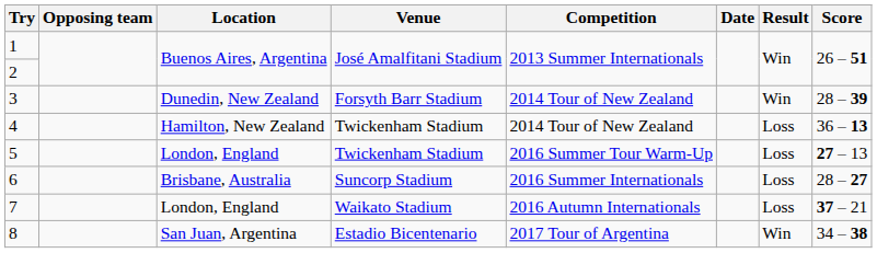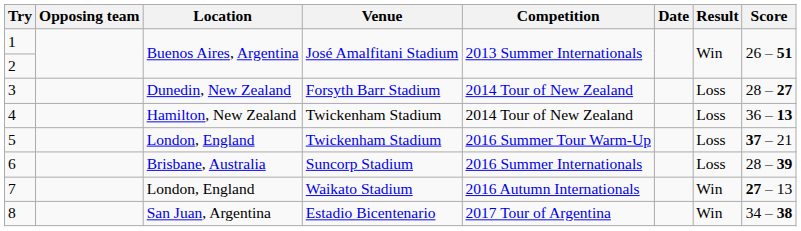 <table class="wikitable" style="font-size:100%">
 <tr>
 <th>Try</th>
 <th>Opposing team</th>
 <th>Location</th>
 <th>Venue</th>
 <th>Competition</th>
 <th>Date</th>
 <th>Result</th>
 <th>Score</th>
 </tr>
 <tr>
 <td>1</td>
 <td rowspan="2"></td>
 <td rowspan="2"><a href='#'>Buenos Aires</a>, <a href='#'>Argentina</a></td>
 <td rowspan="2"><a href='#'>José Amalfitani Stadium</a></td>
 <td rowspan="2"><a href='#'>2013 Summer Internationals</a></td>
 <td rowspan="2"></td>
 <td rowspan="2">Win</td>
 <td rowspan="2">26 – <strong>51</strong> </td>
 </tr>
 <tr>
 <td>2</td>
 </tr>
 <tr>
 <td>3</td>
 <td></td>
 <td><a href='#'>Dunedin</a>, <a href='#'>New Zealand</a></td>
 <td><a href='#'>Forsyth Barr Stadium</a></td>
 <td><a href='#'>2014 Tour of New Zealand</a></td>
 <td></td>
-<td>Win</td>
-<td>28 – <strong>39</strong></td>
+<td>Loss</td>
+<td>28 – <strong>27</strong></td>
 </tr>
 <tr>
 <td>4</td>
 <td></td>
 <td><a href='#'>Hamilton</a>, New Zealand</td>
 <td>Twickenham Stadium</td>
 <td>2014 Tour of New Zealand</td>
 <td></td>
 <td>Loss</td>
 <td>36 – <strong>13</strong></td>
 </tr>
 <tr>
 <td>5</td>
 <td></td>
 <td><a href='#'>London</a>, <a href='#'>England</a></td>
 <td><a href='#'>Twickenham Stadium</a></td>
 <td><a href='#'>2016 Summer Tour Warm-Up</a></td>
 <td></td>
 <td>Loss</td>
-<td><strong>27</strong> – 13</td>
+<td><strong>37</strong> – 21</td>
 </tr>
 <tr>
 <td>6</td>
 <td></td>
 <td><a href='#'>Brisbane</a>, <a href='#'>Australia</a></td>
 <td><a href='#'>Suncorp Stadium</a></td>
 <td><a href='#'>2016 Summer Internationals</a></td>
 <td></td>
 <td>Loss</td>
-<td>28 – <strong>27</strong></td>
+<td>28 – <strong>39</strong></td>
 </tr>
 <tr>
 <td>7</td>
 <td></td>
 <td>London, England</td>
 <td><a href='#'>Waikato Stadium</a></td>
 <td><a href='#'>2016 Autumn Internationals</a></td>
 <td></td>
-<td>Loss</td>
-<td><strong>37</strong> – 21</td>
+<td>Win</td>
+<td><strong>27</strong> – 13</td>
 </tr>
 <tr>
 <td>8</td>
 <td></td>
 <td><a href='#'>San Juan</a>, Argentina</td>
 <td><a href='#'>Estadio Bicentenario</a></td>
 <td><a href='#'>2017 Tour of Argentina</a></td>
 <td></td>
 <td>Win</td>
 <td>34 – <strong>38</strong></td>
 </tr>
 </table>
